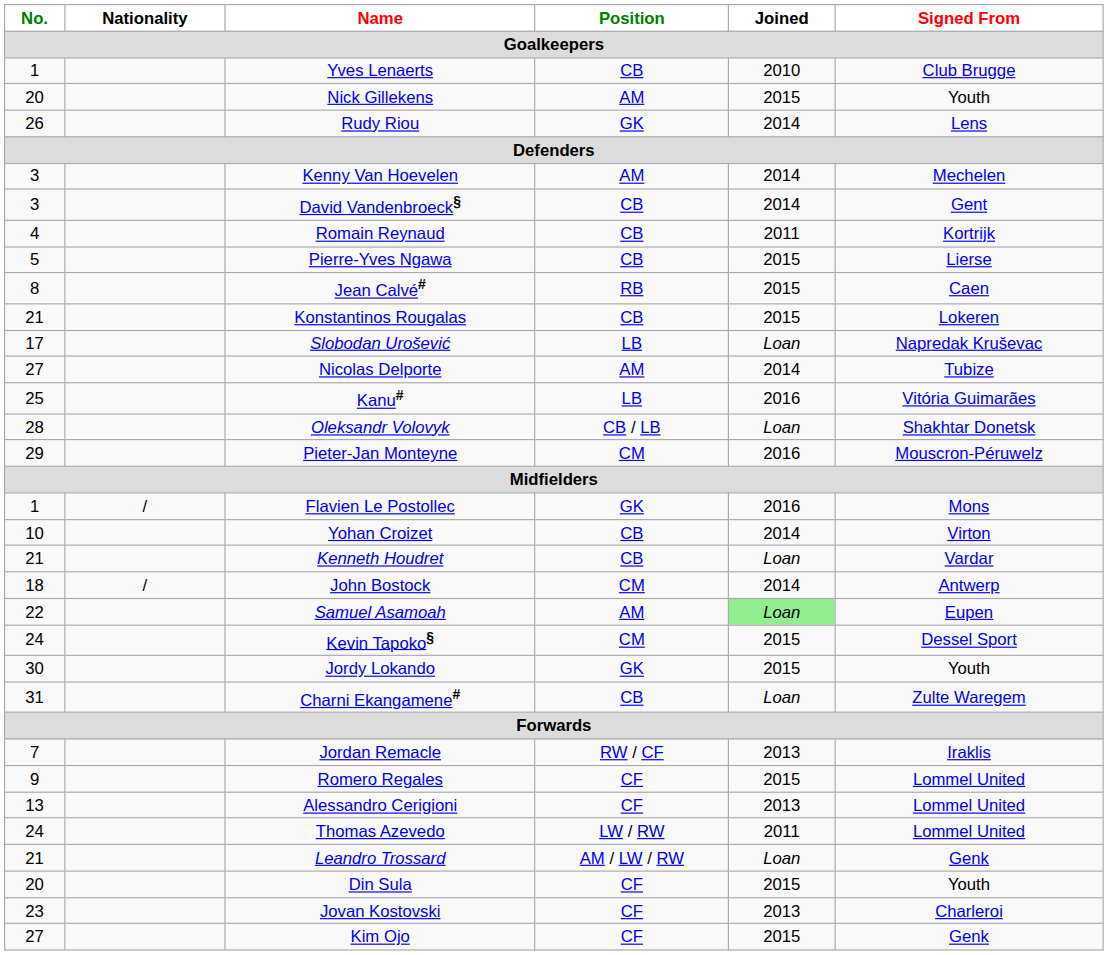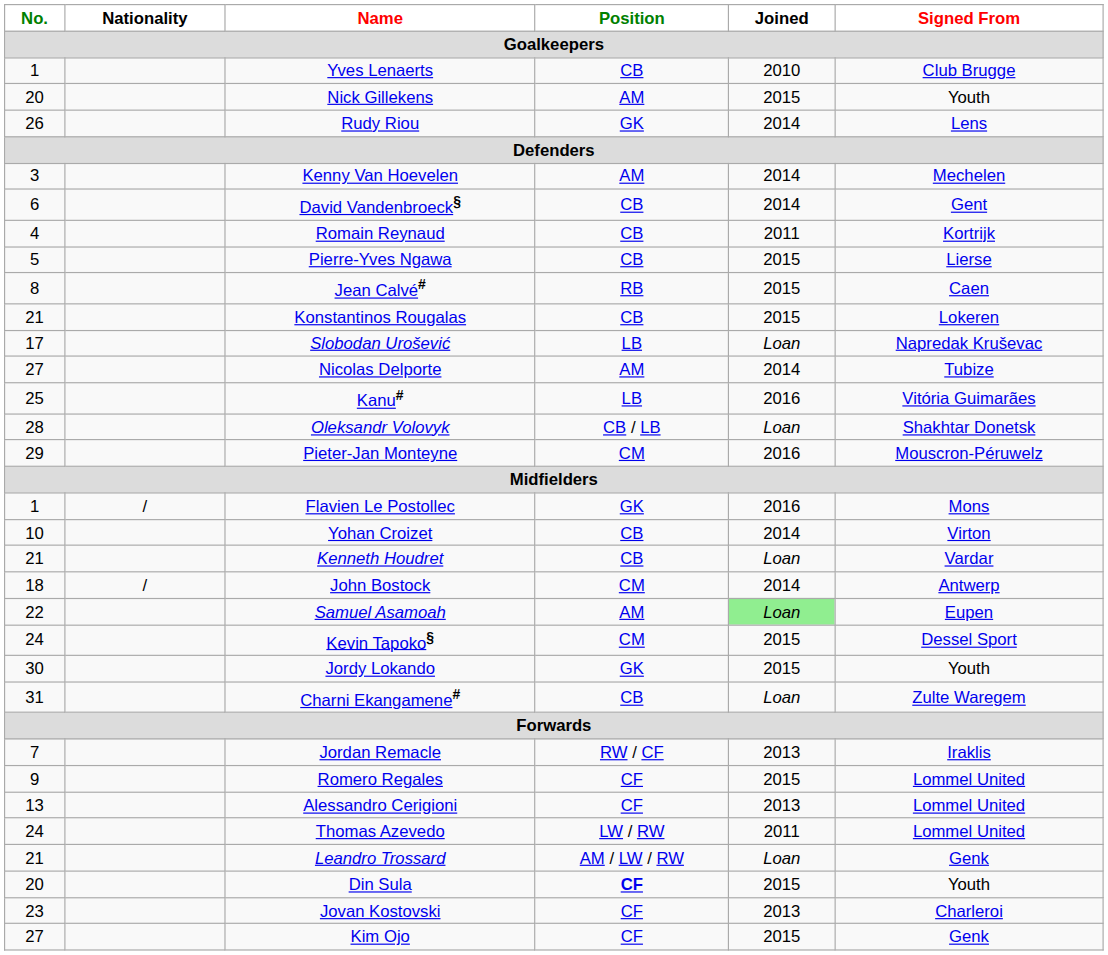 <table class="wikitable" style="text-align: center; font-size:90%" width=75%>
 <tr>
 <th style="background: #ffffff; color:green">No.</th>
 <th style="background: #ffffff; color:black">Nationality</th>
 <th style="background: #ffffff; color:red">Name</th>
 <th style="background: #ffffff; color:green">Position</th>
 <th style="background: #ffffff; color:black">Joined</th>
 <th style="background: #ffffff; color:red">Signed From</th>
 </tr>
 <tr>
 <th colspan=6 style="background: #DCDCDC" align=right>Goalkeepers</th>
 </tr>
 <tr>
 <td>1</td>
 <td></td>
 <td><a href='#'>Yves Lenaerts</a></td>
 <td><a href='#'>CB</a></td>
 <td>2010</td>
 <td> <a href='#'>Club Brugge</a></td>
 </tr>
 <tr>
 <td>20</td>
 <td></td>
 <td><a href='#'>Nick Gillekens</a></td>
 <td><a href='#'>AM</a></td>
 <td>2015</td>
 <td>Youth</td>
 </tr>
 <tr>
 <td>26</td>
 <td></td>
 <td><a href='#'>Rudy Riou</a></td>
 <td><a href='#'>GK</a></td>
 <td>2014</td>
 <td> <a href='#'>Lens</a></td>
 </tr>
 <tr>
 <th colspan=6 style="background: #DCDCDC" align=right>Defenders</th>
 </tr>
 <tr>
 <td>3</td>
 <td></td>
 <td><a href='#'>Kenny Van Hoevelen</a></td>
 <td><a href='#'>AM</a></td>
 <td>2014</td>
 <td> <a href='#'>Mechelen</a></td>
 </tr>
 <tr>
-<td>3</td>
+<td>6</td>
 <td></td>
 <td><a href='#'>David Vandenbroeck</a><sup><strong>§</strong></sup></td>
 <td><a href='#'>CB</a></td>
 <td>2014</td>
 <td> <a href='#'>Gent</a></td>
 </tr>
 <tr>
 <td>4</td>
 <td></td>
 <td><a href='#'>Romain Reynaud</a></td>
 <td><a href='#'>CB</a></td>
 <td>2011</td>
 <td> <a href='#'>Kortrijk</a></td>
 </tr>
 <tr>
 <td>5</td>
 <td></td>
 <td><a href='#'>Pierre-Yves Ngawa</a></td>
 <td><a href='#'>CB</a></td>
 <td>2015</td>
 <td> <a href='#'>Lierse</a></td>
 </tr>
 <tr>
 <td>8</td>
 <td></td>
 <td><a href='#'>Jean Calvé</a><sup><strong>#</strong></sup></td>
 <td><a href='#'>RB</a></td>
 <td>2015</td>
 <td> <a href='#'>Caen</a></td>
 </tr>
 <tr>
 <td>21</td>
 <td></td>
 <td><a href='#'>Konstantinos Rougalas</a></td>
 <td><a href='#'>CB</a></td>
 <td>2015</td>
 <td> <a href='#'>Lokeren</a></td>
 </tr>
 <tr>
 <td>17</td>
 <td></td>
 <td><em><a href='#'>Slobodan Urošević</a></em></td>
 <td><a href='#'>LB</a></td>
 <td><em>Loan</em></td>
 <td> <a href='#'>Napredak Kruševac</a></td>
 </tr>
 <tr>
 <td>27</td>
 <td></td>
 <td><a href='#'>Nicolas Delporte</a></td>
 <td><a href='#'>AM</a></td>
 <td>2014</td>
 <td> <a href='#'>Tubize</a></td>
 </tr>
 <tr>
 <td>25</td>
 <td></td>
 <td><a href='#'>Kanu</a><sup><strong>#</strong></sup></td>
 <td><a href='#'>LB</a></td>
 <td>2016</td>
 <td> <a href='#'>Vitória Guimarães</a></td>
 </tr>
 <tr>
 <td>28</td>
 <td></td>
 <td><em><a href='#'>Oleksandr Volovyk</a></em></td>
 <td><a href='#'>CB</a> / <a href='#'>LB</a></td>
 <td><em>Loan</em></td>
 <td> <a href='#'>Shakhtar Donetsk</a></td>
 </tr>
 <tr>
 <td>29</td>
 <td></td>
 <td><a href='#'>Pieter-Jan Monteyne</a></td>
 <td><a href='#'>CM</a></td>
 <td>2016</td>
 <td> <a href='#'>Mouscron-Péruwelz</a></td>
 </tr>
 <tr>
 <th colspan=6 style="background: #DCDCDC" align=right>Midfielders</th>
 </tr>
 <tr>
 <td>1</td>
 <td>/</td>
 <td><a href='#'>Flavien Le Postollec</a></td>
 <td><a href='#'>GK</a></td>
 <td>2016</td>
 <td> <a href='#'>Mons</a></td>
 </tr>
 <tr>
 <td>10</td>
 <td></td>
 <td><a href='#'>Yohan Croizet</a></td>
 <td><a href='#'>CB</a></td>
 <td>2014</td>
 <td> <a href='#'>Virton</a></td>
 </tr>
 <tr>
 <td>21</td>
 <td></td>
 <td><em><a href='#'>Kenneth Houdret</a></em></td>
 <td><a href='#'>CB</a></td>
 <td><em>Loan</em></td>
 <td> <a href='#'>Vardar</a></td>
 </tr>
 <tr>
 <td>18</td>
 <td>/</td>
 <td><a href='#'>John Bostock</a></td>
 <td><a href='#'>CM</a></td>
 <td>2014</td>
 <td> <a href='#'>Antwerp</a></td>
 </tr>
 <tr>
 <td>22</td>
 <td></td>
 <td><em><a href='#'>Samuel Asamoah</a></em></td>
 <td><a href='#'>AM</a></td>
 <td style="background: lightgreen;"><em>Loan</em></td>
 <td> <a href='#'>Eupen</a></td>
 </tr>
 <tr>
 <td>24</td>
 <td></td>
 <td><a href='#'>Kevin Tapoko</a><sup><strong>§</strong></sup></td>
 <td><a href='#'>CM</a></td>
 <td>2015</td>
 <td> <a href='#'>Dessel Sport</a></td>
 </tr>
 <tr>
 <td>30</td>
 <td></td>
 <td><a href='#'>Jordy Lokando</a></td>
 <td><a href='#'>GK</a></td>
 <td>2015</td>
 <td>Youth</td>
 </tr>
 <tr>
 <td>31</td>
 <td></td>
 <td><a href='#'>Charni Ekangamene</a><sup><strong>#</strong></sup></td>
 <td><a href='#'>CB</a></td>
 <td><em>Loan</em></td>
 <td> <a href='#'>Zulte Waregem</a></td>
 </tr>
 <tr>
 <th colspan=11 style="background: #DCDCDC" align=right>Forwards</th>
 </tr>
 <tr>
 <td>7</td>
 <td></td>
 <td><a href='#'>Jordan Remacle</a></td>
 <td><a href='#'>RW</a> / <a href='#'>CF</a></td>
 <td>2013</td>
 <td> <a href='#'>Iraklis</a></td>
 </tr>
 <tr>
 <td>9</td>
 <td></td>
 <td><a href='#'>Romero Regales</a></td>
 <td><a href='#'>CF</a></td>
 <td>2015</td>
 <td> <a href='#'>Lommel United</a></td>
 </tr>
 <tr>
 <td>13</td>
 <td></td>
 <td><a href='#'>Alessandro Cerigioni</a></td>
 <td><a href='#'>CF</a></td>
 <td>2013</td>
 <td> <a href='#'>Lommel United</a></td>
 </tr>
 <tr>
 <td>24</td>
 <td></td>
 <td><a href='#'>Thomas Azevedo</a></td>
 <td><a href='#'>LW</a> / <a href='#'>RW</a></td>
 <td>2011</td>
 <td> <a href='#'>Lommel United</a></td>
 </tr>
 <tr>
 <td>21</td>
 <td></td>
 <td><em><a href='#'>Leandro Trossard</a></em></td>
 <td><a href='#'>AM</a> / <a href='#'>LW</a> / <a href='#'>RW</a></td>
 <td><em>Loan</em></td>
 <td> <a href='#'>Genk</a></td>
 </tr>
 <tr>
 <td>20</td>
 <td></td>
 <td><a href='#'>Din Sula</a></td>
-<td><a href='#'>CF</a></td>
+<td><strong><a href='#'>CF</a></strong></td>
 <td>2015</td>
 <td>Youth</td>
 </tr>
 <tr>
 <td>23</td>
 <td></td>
 <td><a href='#'>Jovan Kostovski</a></td>
 <td><a href='#'>CF</a></td>
 <td>2013</td>
 <td> <a href='#'>Charleroi</a></td>
 </tr>
 <tr>
 <td>27</td>
 <td></td>
 <td><a href='#'>Kim Ojo</a></td>
 <td><a href='#'>CF</a></td>
 <td>2015</td>
 <td> <a href='#'>Genk</a></td>
 </tr>
 </table>
